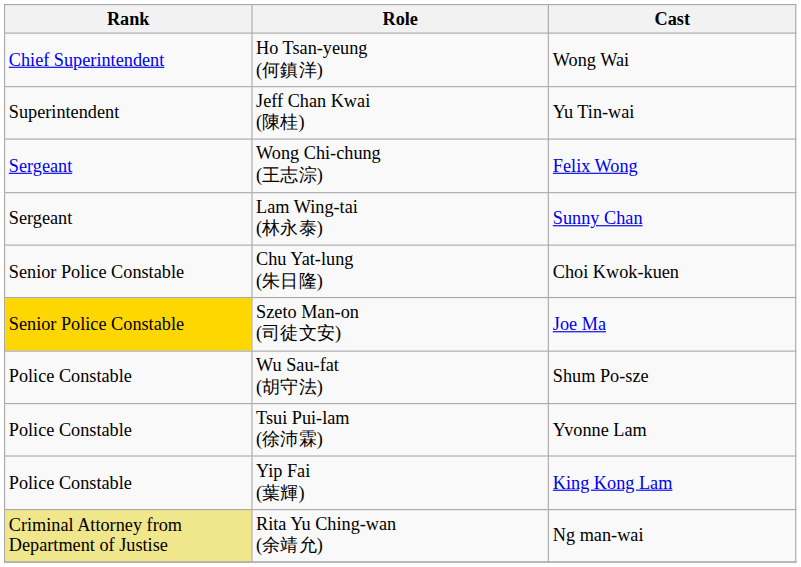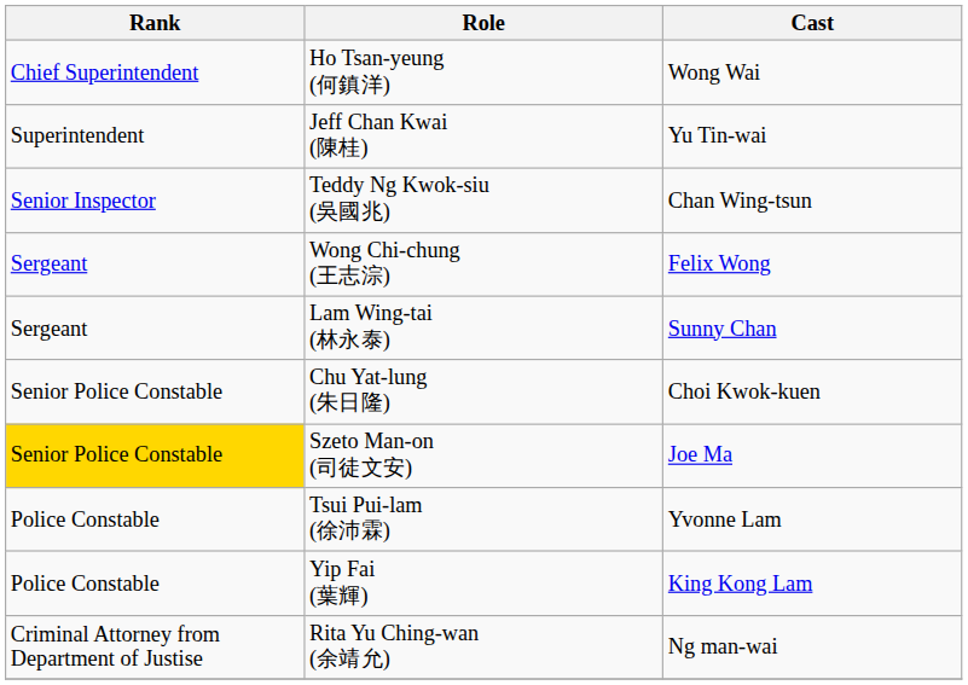 <table class="wikitable" width="55%">
 <tr>
 <th style="width:25%">Rank</th>
 <th style="width:30%">Role</th>
 <th style="width:25%">Cast</th>
 </tr>
 <tr>
 <td><a href='#'>Chief Superintendent</a></td>
 <td>Ho Tsan-yeung<br>(何鎮洋)</td>
 <td>Wong Wai</td>
 </tr>
 <tr>
 <td>Superintendent</td>
 <td>Jeff Chan Kwai<br>(陳桂)</td>
 <td>Yu Tin-wai</td>
+</tr>
+<tr>
+<td><a href='#'>Senior Inspector</a></td>
+<td>Teddy Ng Kwok-siu<br>(吳國兆)</td>
+<td>Chan Wing-tsun</td>
 </tr>
 <tr>
 <td><a href='#'>Sergeant</a></td>
 <td>Wong Chi-chung<br>(王志淙)</td>
 <td><a href='#'>Felix Wong</a></td>
 </tr>
 <tr>
 <td>Sergeant</td>
 <td>Lam Wing-tai<br>(林永泰)</td>
 <td><a href='#'>Sunny Chan</a></td>
 </tr>
 <tr>
 <td>Senior Police Constable</td>
 <td>Chu Yat-lung<br>(朱日隆)</td>
 <td>Choi Kwok-kuen</td>
 </tr>
 <tr>
 <td style="background: gold;">Senior Police Constable</td>
 <td>Szeto Man-on<br>(司徒文安)</td>
 <td><a href='#'>Joe Ma</a></td>
 </tr>
 <tr>
 <td>Police Constable</td>
-<td>Wu Sau-fat <br>(胡守法)</td>
-<td>Shum Po-sze</td>
-</tr>
-<tr>
-<td>Police Constable</td>
 <td>Tsui Pui-lam<br>(徐沛霖)</td>
 <td>Yvonne Lam</td>
 </tr>
 <tr>
 <td>Police Constable</td>
 <td>Yip Fai<br>(葉輝)</td>
 <td><a href='#'>King Kong Lam</a></td>
 </tr>
 <tr>
-<td style="background: khaki;">Criminal Attorney from Department of Justise</td>
+<td>Criminal Attorney from Department of Justise</td>
 <td>Rita Yu Ching-wan<br>(余靖允)</td>
 <td>Ng man-wai</td>
 </tr>
 <tr>
 </tr>
 </table>
